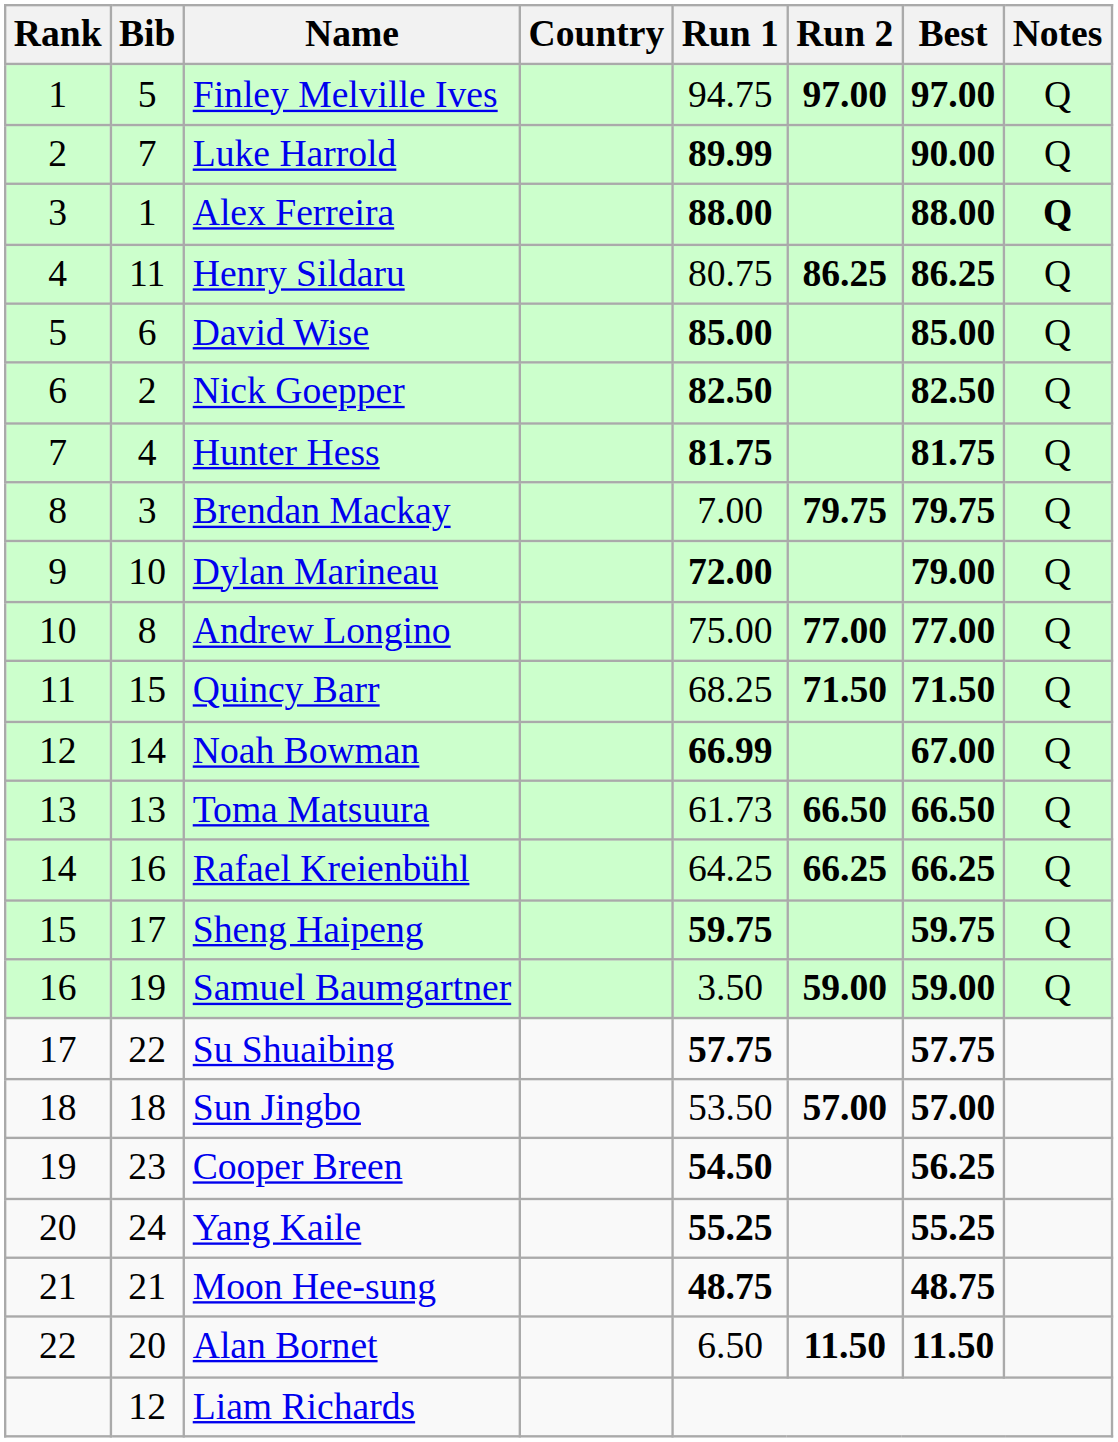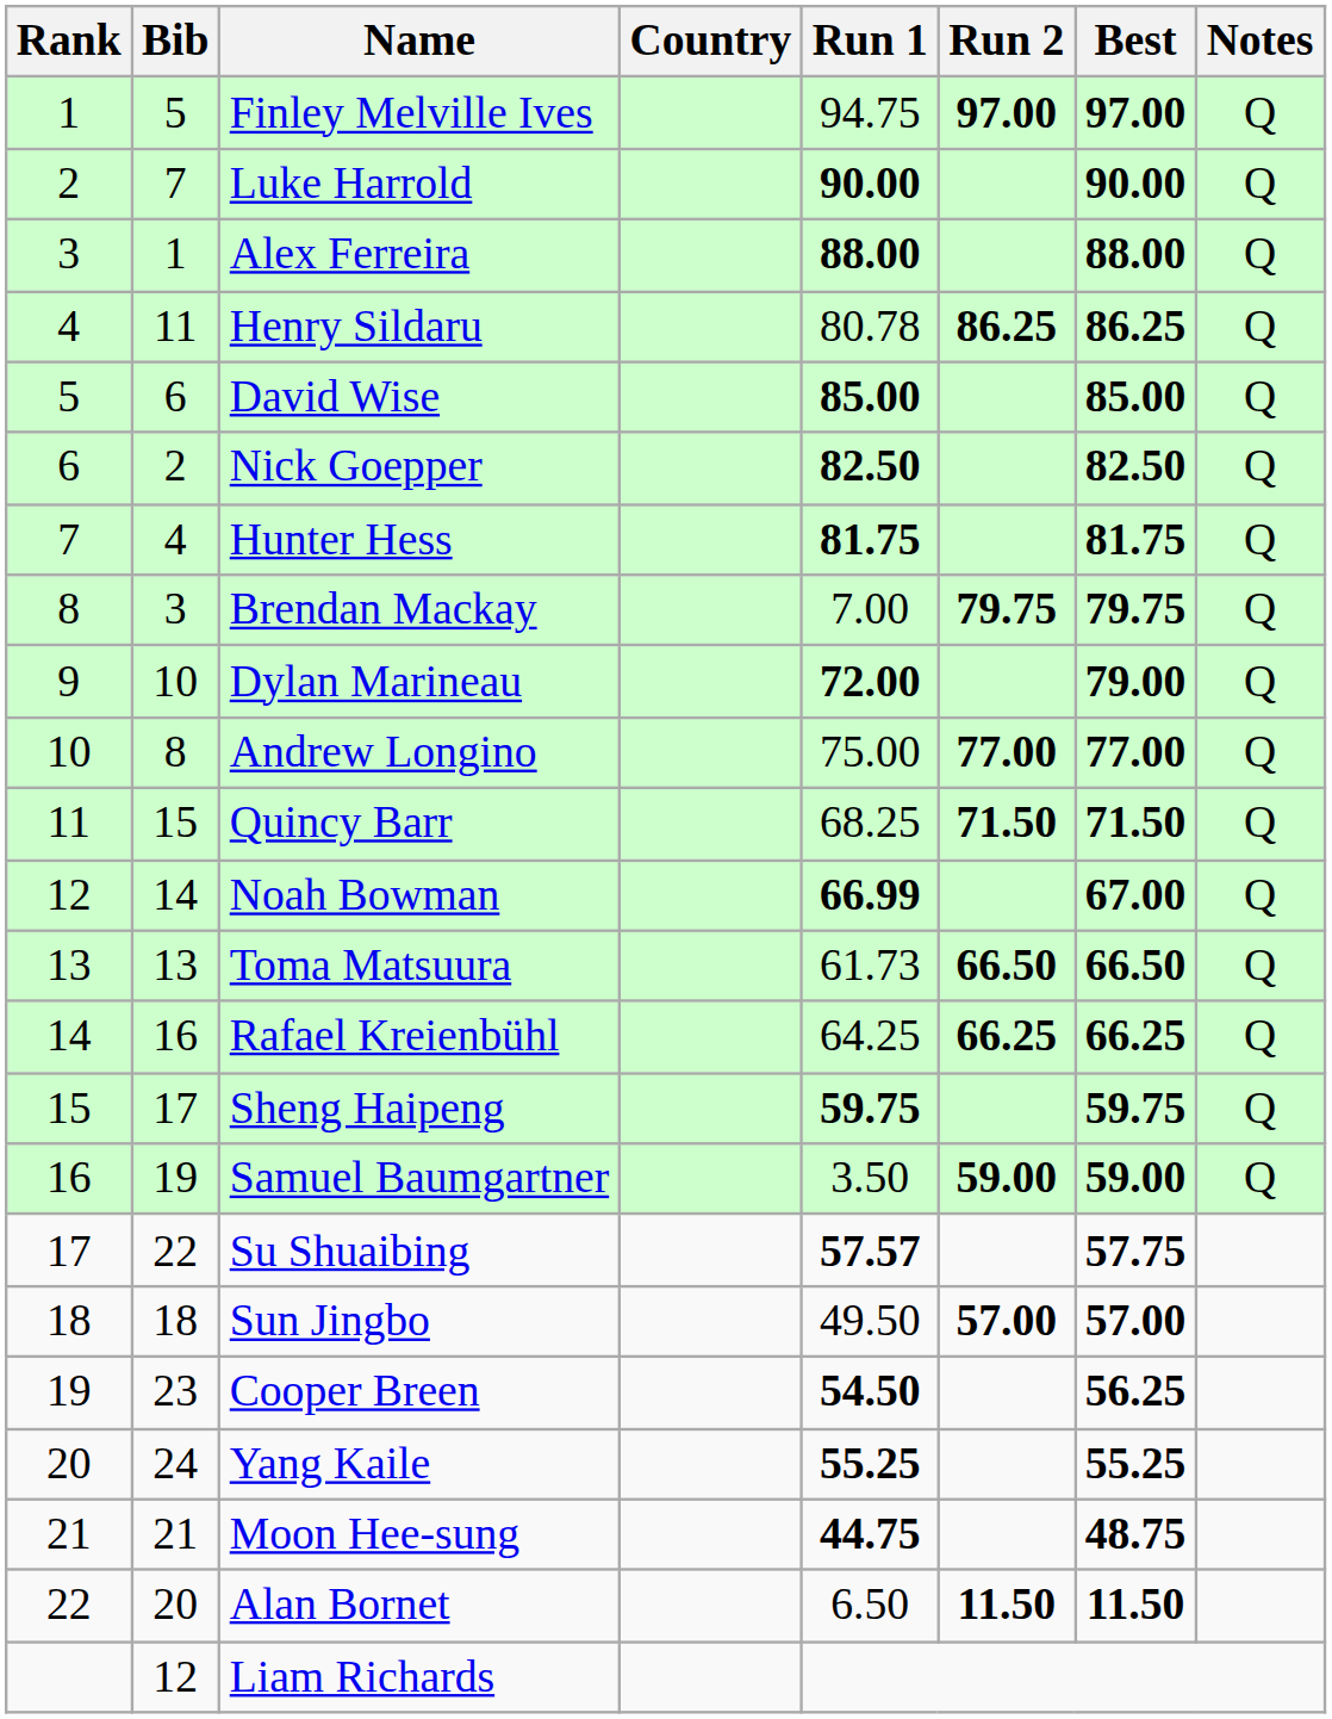 <table class="wikitable sortable" style="text-align:center">
 <tr>
 <th>Rank</th>
 <th>Bib</th>
 <th>Name</th>
 <th>Country</th>
 <th>Run 1</th>
 <th>Run 2</th>
 <th>Best</th>
 <th>Notes</th>
 </tr>
 <tr bgcolor=ccffcc>
 <td>1</td>
 <td>5</td>
 <td align=left><a href='#'>Finley Melville Ives</a></td>
 <td align=left></td>
 <td>94.75</td>
 <td><strong>97.00</strong></td>
 <td><strong>97.00</strong></td>
 <td>Q</td>
 </tr>
 <tr bgcolor=ccffcc>
 <td>2</td>
 <td>7</td>
 <td align=left><a href='#'>Luke Harrold</a></td>
 <td align=left></td>
-<td><strong>89.99</strong></td>
+<td><strong>90.00</strong></td>
 <td></td>
 <td><strong>90.00</strong></td>
 <td>Q</td>
 </tr>
 <tr bgcolor=ccffcc>
 <td>3</td>
 <td>1</td>
 <td align=left><a href='#'>Alex Ferreira</a></td>
 <td align=left></td>
 <td><strong>88.00</strong></td>
 <td></td>
 <td><strong>88.00</strong></td>
-<td><strong>Q</strong></td>
+<td>Q</td>
 </tr>
 <tr bgcolor=ccffcc>
 <td>4</td>
 <td>11</td>
 <td align=left><a href='#'>Henry Sildaru</a></td>
 <td align=left></td>
-<td>80.75</td>
+<td>80.78</td>
 <td><strong>86.25</strong></td>
 <td><strong>86.25</strong></td>
 <td>Q</td>
 </tr>
 <tr bgcolor=ccffcc>
 <td>5</td>
 <td>6</td>
 <td align=left><a href='#'>David Wise</a></td>
 <td align=left></td>
 <td><strong>85.00</strong></td>
 <td></td>
 <td><strong>85.00</strong></td>
 <td>Q</td>
 </tr>
 <tr bgcolor=ccffcc>
 <td>6</td>
 <td>2</td>
 <td align=left><a href='#'>Nick Goepper</a></td>
 <td align=left></td>
 <td><strong>82.50</strong></td>
 <td></td>
 <td><strong>82.50</strong></td>
 <td>Q</td>
 </tr>
 <tr bgcolor=ccffcc>
 <td>7</td>
 <td>4</td>
 <td align=left><a href='#'>Hunter Hess</a></td>
 <td align=left></td>
 <td><strong>81.75</strong></td>
 <td></td>
 <td><strong>81.75</strong></td>
 <td>Q</td>
 </tr>
 <tr bgcolor=ccffcc>
 <td>8</td>
 <td>3</td>
 <td align=left><a href='#'>Brendan Mackay</a></td>
 <td align=left></td>
 <td>7.00</td>
 <td><strong>79.75</strong></td>
 <td><strong>79.75</strong></td>
 <td>Q</td>
 </tr>
 <tr bgcolor=ccffcc>
 <td>9</td>
 <td>10</td>
 <td align=left><a href='#'>Dylan Marineau</a></td>
 <td align=left></td>
 <td><strong>72.00</strong></td>
 <td></td>
 <td><strong>79.00</strong></td>
 <td>Q</td>
 </tr>
 <tr bgcolor=ccffcc>
 <td>10</td>
 <td>8</td>
 <td align=left><a href='#'>Andrew Longino</a></td>
 <td align=left></td>
 <td>75.00</td>
 <td><strong>77.00</strong></td>
 <td><strong>77.00</strong></td>
 <td>Q</td>
 </tr>
 <tr bgcolor=ccffcc>
 <td>11</td>
 <td>15</td>
 <td align=left><a href='#'>Quincy Barr</a></td>
 <td align=left></td>
 <td>68.25</td>
 <td><strong>71.50</strong></td>
 <td><strong>71.50</strong></td>
 <td>Q</td>
 </tr>
 <tr bgcolor=ccffcc>
 <td>12</td>
 <td>14</td>
 <td align=left><a href='#'>Noah Bowman</a></td>
 <td align=left></td>
 <td><strong>66.99</strong></td>
 <td></td>
 <td><strong>67.00</strong></td>
 <td>Q</td>
 </tr>
 <tr bgcolor=ccffcc>
 <td>13</td>
 <td>13</td>
 <td align=left><a href='#'>Toma Matsuura</a></td>
 <td align=left></td>
 <td>61.73</td>
 <td><strong>66.50</strong></td>
 <td><strong>66.50</strong></td>
 <td>Q</td>
 </tr>
 <tr bgcolor=ccffcc>
 <td>14</td>
 <td>16</td>
 <td align=left><a href='#'>Rafael Kreienbühl</a></td>
 <td align=left></td>
 <td>64.25</td>
 <td><strong>66.25</strong></td>
 <td><strong>66.25</strong></td>
 <td>Q</td>
 </tr>
 <tr bgcolor=ccffcc>
 <td>15</td>
 <td>17</td>
 <td align=left><a href='#'>Sheng Haipeng</a></td>
 <td align=left></td>
 <td><strong>59.75</strong></td>
 <td></td>
 <td><strong>59.75</strong></td>
 <td>Q</td>
 </tr>
 <tr bgcolor=ccffcc>
 <td>16</td>
 <td>19</td>
 <td align=left><a href='#'>Samuel Baumgartner</a></td>
 <td align=left></td>
 <td>3.50</td>
 <td><strong>59.00</strong></td>
 <td><strong>59.00</strong></td>
 <td>Q</td>
 </tr>
 <tr>
 <td>17</td>
 <td>22</td>
 <td align=left><a href='#'>Su Shuaibing</a></td>
 <td align=left></td>
-<td><strong>57.75</strong></td>
+<td><strong>57.57</strong></td>
 <td></td>
 <td><strong>57.75</strong></td>
 <td></td>
 </tr>
 <tr>
 <td>18</td>
 <td>18</td>
 <td align=left><a href='#'>Sun Jingbo</a></td>
 <td align=left></td>
-<td>53.50</td>
+<td>49.50</td>
 <td><strong>57.00</strong></td>
 <td><strong>57.00</strong></td>
 <td></td>
 </tr>
 <tr>
 <td>19</td>
 <td>23</td>
 <td align=left><a href='#'>Cooper Breen</a></td>
 <td align=left></td>
 <td><strong>54.50</strong></td>
 <td></td>
 <td><strong>56.25</strong></td>
 <td></td>
 </tr>
 <tr>
 <td>20</td>
 <td>24</td>
 <td align=left><a href='#'>Yang Kaile</a></td>
 <td align=left></td>
 <td><strong>55.25</strong></td>
 <td></td>
 <td><strong>55.25</strong></td>
 <td></td>
 </tr>
 <tr>
 <td>21</td>
 <td>21</td>
 <td align=left><a href='#'>Moon Hee-sung</a></td>
 <td align=left></td>
-<td><strong>48.75</strong></td>
+<td><strong>44.75</strong></td>
 <td></td>
 <td><strong>48.75</strong></td>
 <td></td>
 </tr>
 <tr>
 <td>22</td>
 <td>20</td>
 <td align=left><a href='#'>Alan Bornet</a></td>
 <td align=left></td>
 <td>6.50</td>
 <td><strong>11.50</strong></td>
 <td><strong>11.50</strong></td>
 <td></td>
 </tr>
 <tr>
 <td></td>
 <td>12</td>
 <td align=left><a href='#'>Liam Richards</a></td>
 <td align=left></td>
 <td colspan=4></td>
 </tr>
 </table>
